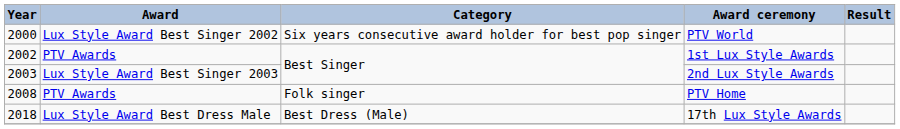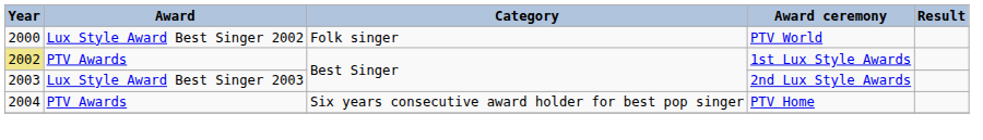 <table class="wikitable">
 <tr>
 <th style="background:#B0C4DE;">Year</th>
 <th style="background:#B0C4DE;">Award</th>
 <th style="background:#B0C4DE;">Category</th>
 <th style="background:#B0C4DE;">Award ceremony</th>
 <th style="background:#B0C4DE;">Result</th>
 </tr>
 <tr>
 <td>2000</td>
 <td><a href='#'>Lux Style Award</a> Best Singer 2002</td>
-<td>Six years consecutive award holder for best pop singer</td>
+<td>Folk singer</td>
 <td><a href='#'>PTV World</a></td>
 <td></td>
 </tr>
 <tr>
-<td>2002</td>
+<td style="background: khaki;">2002</td>
 <td><a href='#'>PTV Awards</a></td>
 <td rowspan="2">Best Singer</td>
 <td><a href='#'>1st Lux Style Awards</a></td>
 <td></td>
 </tr>
 <tr>
 <td>2003</td>
 <td><a href='#'>Lux Style Award</a> Best Singer 2003</td>
 <td><a href='#'>2nd Lux Style Awards</a></td>
 <td></td>
 </tr>
 <tr>
-<td>2008</td>
+<td>2004</td>
 <td><a href='#'>PTV Awards</a></td>
-<td>Folk singer</td>
+<td>Six years consecutive award holder for best pop singer</td>
 <td><a href='#'>PTV Home</a></td>
-<td></td>
-</tr>
-<tr>
-<td>2018</td>
-<td><a href='#'>Lux Style Award</a> Best Dress Male</td>
-<td>Best Dress (Male)</td>
-<td>17th <a href='#'>Lux Style Awards</a></td>
 <td></td>
 </tr>
 <tr>
 </tr>
 </table>
